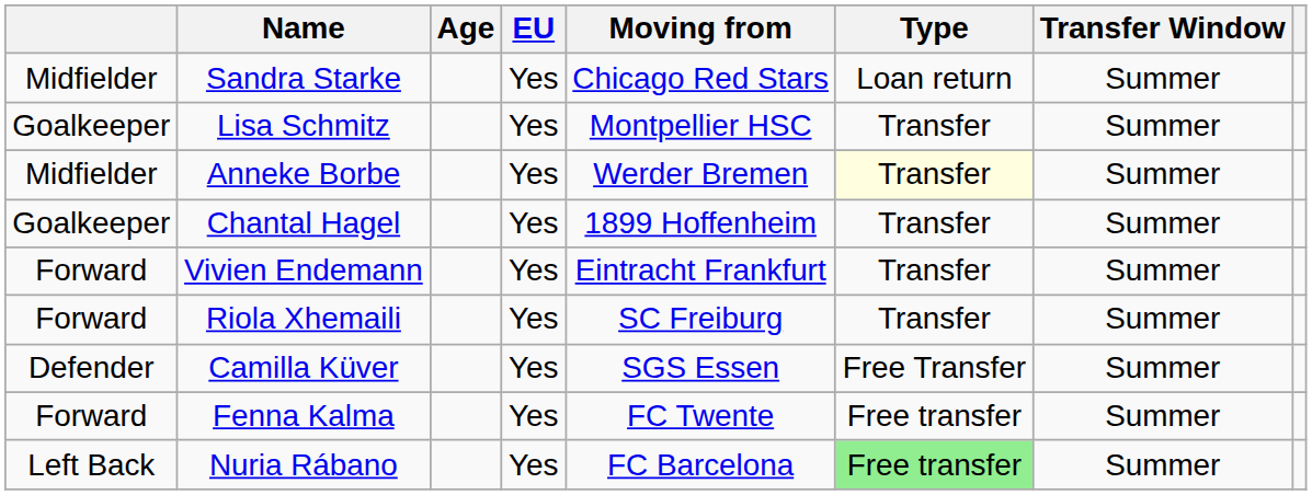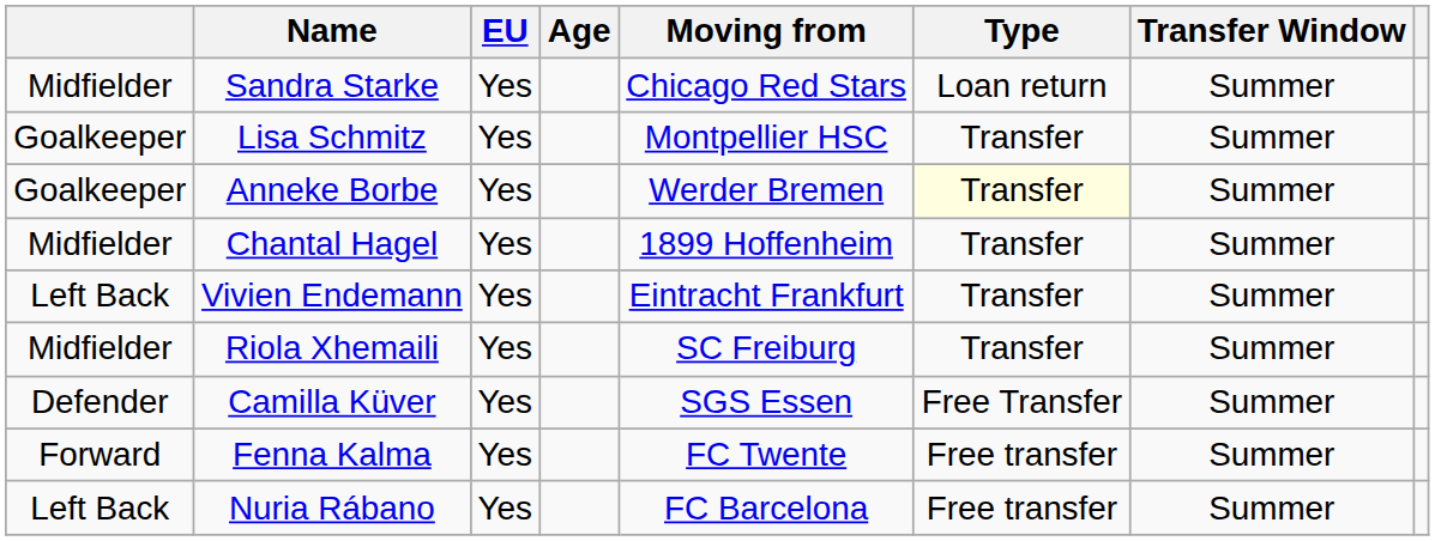 <table class="wikitable" Style="text-align: center">
 <tr>
 <th></th>
 <th>Name</th>
+<th><a href='#'>EU</a></th>
 <th>Age</th>
-<th><a href='#'>EU</a></th>
 <th>Moving from</th>
 <th>Type</th>
 <th>Transfer Window</th>
 <th></th>
 </tr>
 <tr>
 <td>Midfielder</td>
 <td><a href='#'>Sandra Starke</a></td>
+<td>Yes</td>
 <td></td>
-<td>Yes</td>
 <td><a href='#'>Chicago Red Stars</a></td>
 <td>Loan return</td>
 <td>Summer</td>
 <td></td>
 </tr>
 <tr>
 <td>Goalkeeper</td>
 <td><a href='#'>Lisa Schmitz</a></td>
+<td>Yes</td>
 <td></td>
-<td>Yes</td>
 <td><a href='#'>Montpellier HSC</a></td>
 <td>Transfer</td>
 <td>Summer</td>
 <td></td>
 </tr>
 <tr>
-<td>Midfielder</td>
+<td>Goalkeeper</td>
 <td><a href='#'>Anneke Borbe</a></td>
+<td>Yes</td>
 <td></td>
-<td>Yes</td>
 <td><a href='#'>Werder Bremen</a></td>
 <td style="background: lightyellow;">Transfer</td>
 <td>Summer</td>
 <td></td>
 </tr>
 <tr>
-<td>Goalkeeper</td>
+<td>Midfielder</td>
 <td><a href='#'>Chantal Hagel</a></td>
+<td>Yes</td>
 <td></td>
-<td>Yes</td>
 <td><a href='#'>1899 Hoffenheim</a></td>
 <td>Transfer</td>
 <td>Summer</td>
 <td></td>
 </tr>
 <tr>
-<td>Forward</td>
+<td>Left Back</td>
 <td><a href='#'>Vivien Endemann</a></td>
+<td>Yes</td>
 <td></td>
-<td>Yes</td>
 <td><a href='#'>Eintracht Frankfurt</a></td>
 <td>Transfer</td>
 <td>Summer</td>
 <td></td>
 </tr>
 <tr>
-<td>Forward</td>
+<td>Midfielder</td>
 <td><a href='#'>Riola Xhemaili</a></td>
+<td>Yes</td>
 <td></td>
-<td>Yes</td>
 <td><a href='#'>SC Freiburg</a></td>
 <td>Transfer</td>
 <td>Summer</td>
 <td></td>
 </tr>
 <tr>
 <td>Defender</td>
 <td><a href='#'>Camilla Küver</a></td>
+<td>Yes</td>
 <td></td>
-<td>Yes</td>
 <td><a href='#'>SGS Essen</a></td>
 <td>Free Transfer</td>
 <td>Summer</td>
 <td></td>
 </tr>
 <tr>
 <td>Forward</td>
 <td><a href='#'>Fenna Kalma</a></td>
+<td>Yes</td>
 <td></td>
-<td>Yes</td>
 <td><a href='#'>FC Twente</a></td>
 <td>Free transfer</td>
 <td>Summer</td>
 <td></td>
 </tr>
 <tr>
 <td>Left Back</td>
 <td><a href='#'>Nuria Rábano</a></td>
+<td>Yes</td>
 <td></td>
-<td>Yes</td>
 <td><a href='#'>FC Barcelona</a></td>
-<td style="background: lightgreen;">Free transfer</td>
+<td>Free transfer</td>
 <td>Summer</td>
 <td></td>
 </tr>
 </table>
